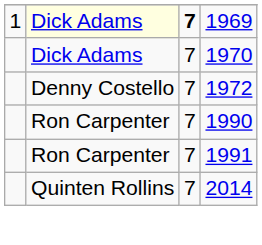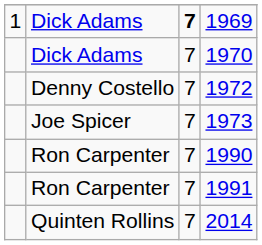 <table class="wikitable">
 <tr>
 </tr>
 <tr>
 <td>1</td>
-<td style="background: lightyellow;"><a href='#'>Dick Adams</a></td>
+<td><a href='#'>Dick Adams</a></td>
 <td><strong>7</strong></td>
 <td><a href='#'>1969</a></td>
 </tr>
 <tr>
 <td></td>
 <td><a href='#'>Dick Adams</a></td>
 <td>7</td>
 <td><a href='#'>1970</a></td>
 </tr>
 <tr>
 <td></td>
 <td>Denny Costello</td>
 <td>7</td>
 <td><a href='#'>1972</a></td>
+</tr>
+<tr>
+<td></td>
+<td>Joe Spicer</td>
+<td>7</td>
+<td><a href='#'>1973</a></td>
 </tr>
 <tr>
 <td></td>
 <td>Ron Carpenter</td>
 <td>7</td>
 <td><a href='#'>1990</a></td>
 </tr>
 <tr>
 <td></td>
 <td>Ron Carpenter</td>
 <td>7</td>
 <td><a href='#'>1991</a></td>
 </tr>
 <tr>
 <td></td>
 <td>Quinten Rollins</td>
 <td>7</td>
 <td><a href='#'>2014</a></td>
 </tr>
 </table>
